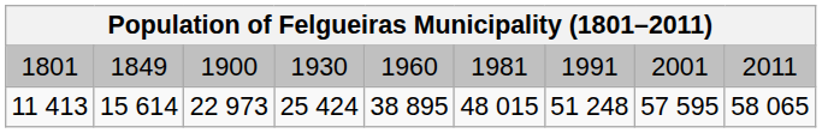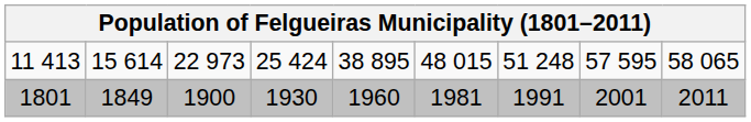 <table class="wikitable">
 <tr>
 <th colspan="9">Population of Felgueiras Municipality (1801–2011)</th>
+</tr>
+<tr>
+<td align="center">11 413</td>
+<td align="center">15 614</td>
+<td align="center">22 973</td>
+<td align="center">25 424</td>
+<td align="center">38 895</td>
+<td align="center">48 015</td>
+<td align="center">51 248</td>
+<td align="center">57 595</td>
+<td align="center">58 065</td>
 </tr>
 <tr bgcolor="#C0C0C0">
 <td align="center">1801</td>
 <td align="center">1849</td>
 <td align="center">1900</td>
 <td align="center">1930</td>
 <td align="center">1960</td>
 <td align="center">1981</td>
 <td align="center">1991</td>
 <td align="center">2001</td>
 <td align="center">2011</td>
 </tr>
-<tr>
-<td align="center">11 413</td>
-<td align="center">15 614</td>
-<td align="center">22 973</td>
-<td align="center">25 424</td>
-<td align="center">38 895</td>
-<td align="center">48 015</td>
-<td align="center">51 248</td>
-<td align="center">57 595</td>
-<td align="center">58 065</td>
-</tr>
 </table>
